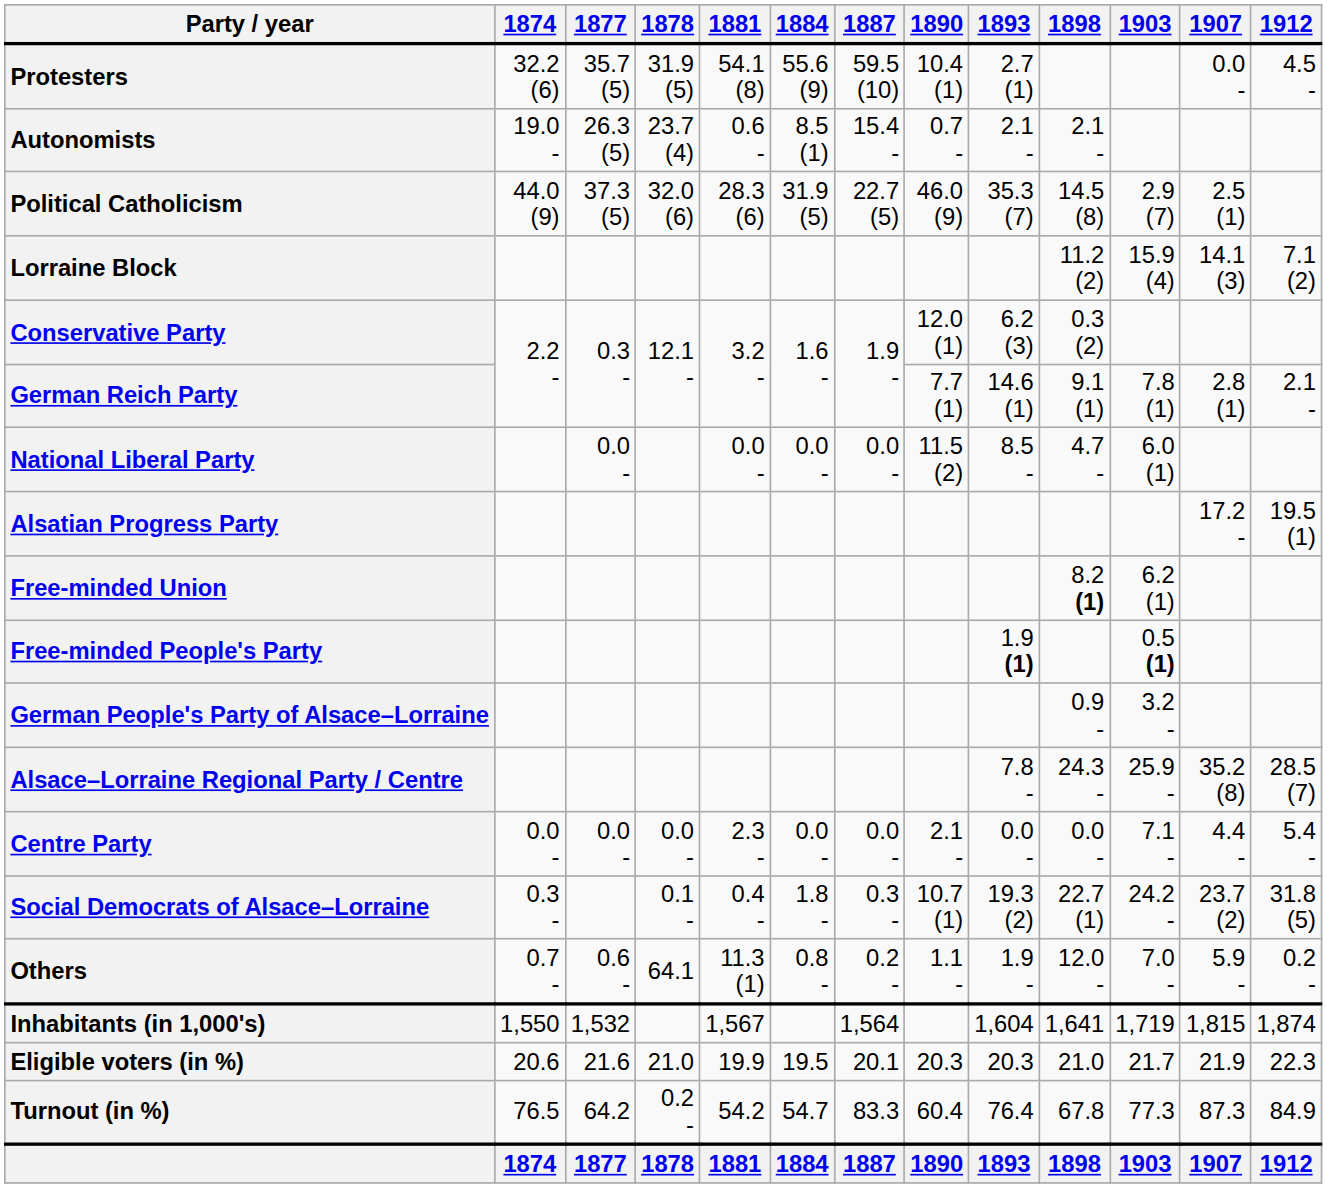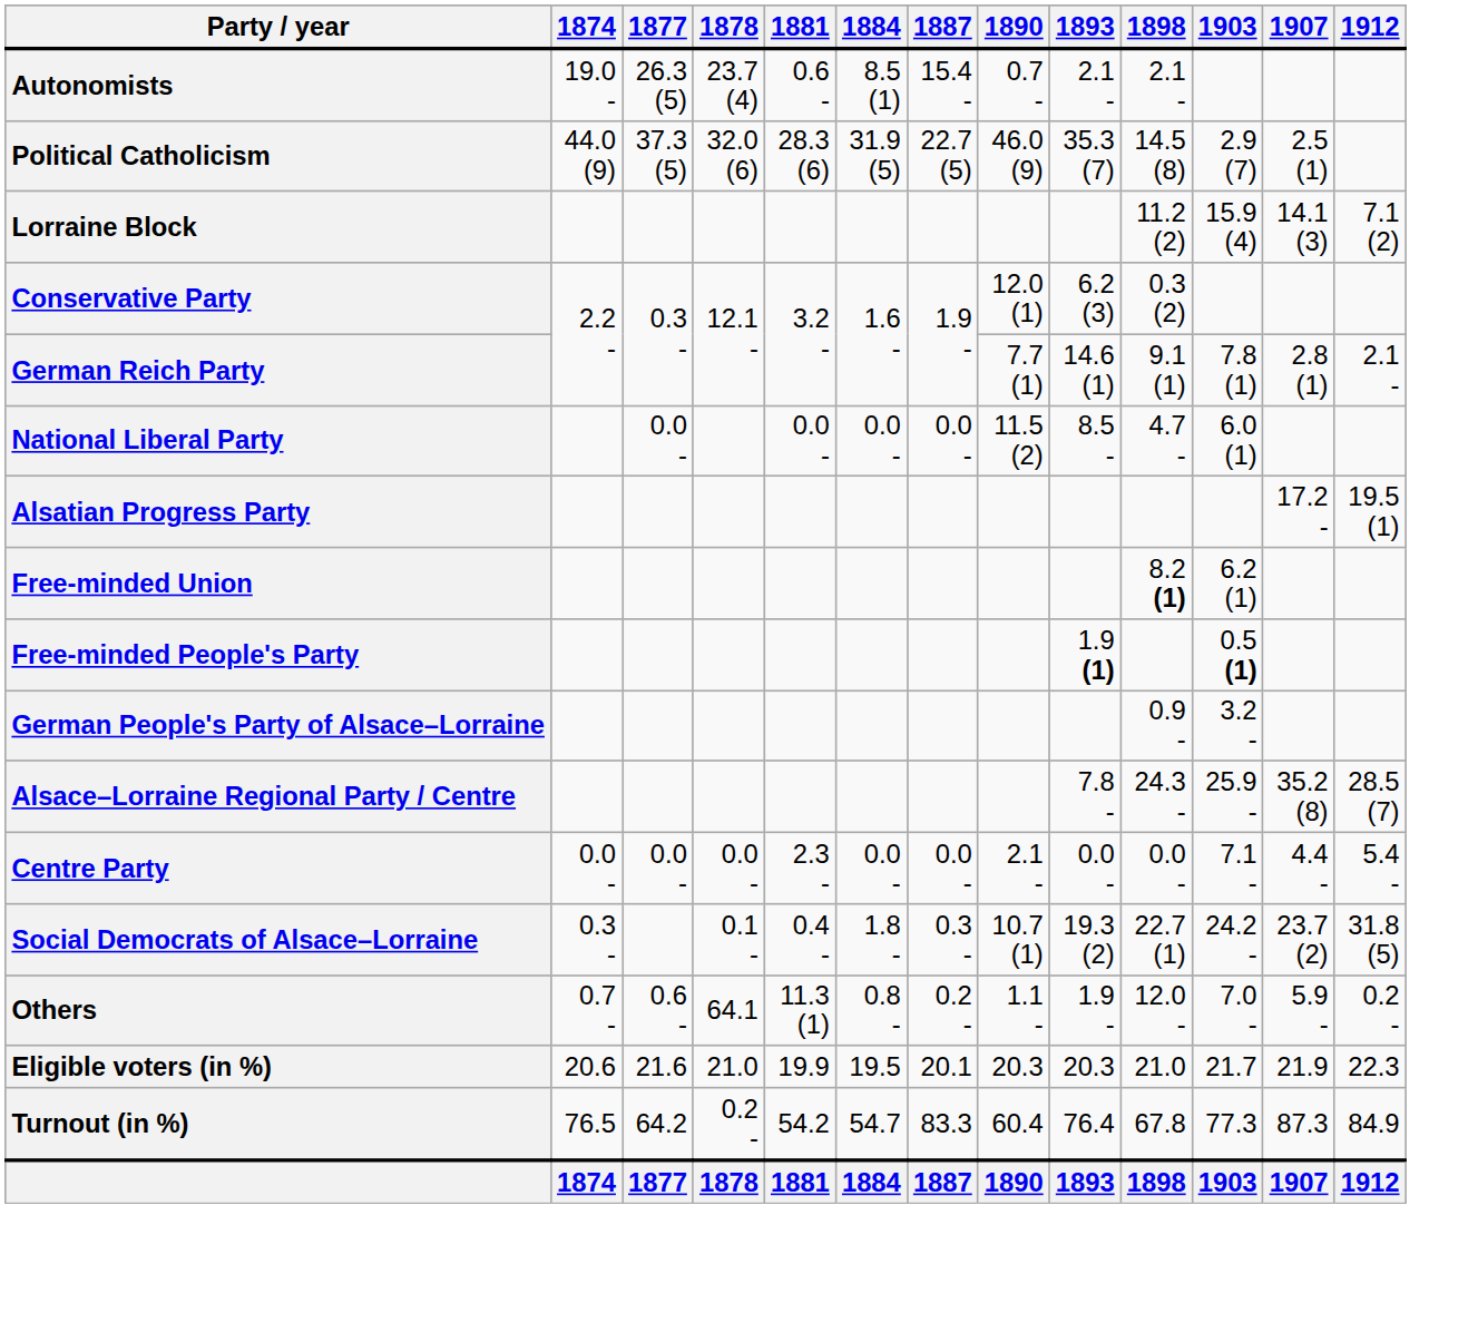 <table class="wikitable" style="text-align:right; font-size:0.90em;">
 <tr style="border-bottom:2px solid;">
 <th>Party / year</th>
 <th><a href='#'>1874</a></th>
 <th><a href='#'>1877</a></th>
 <th><a href='#'>1878</a></th>
 <th><a href='#'>1881</a></th>
 <th><a href='#'>1884</a></th>
 <th><a href='#'>1887</a></th>
 <th><a href='#'>1890</a></th>
 <th><a href='#'>1893</a></th>
 <th><a href='#'>1898</a></th>
 <th><a href='#'>1903</a></th>
 <th><a href='#'>1907</a></th>
 <th><a href='#'>1912</a></th>
-</tr>
-<tr>
-<th style="text-align:left;">Protesters</th>
-<td>32.2<br>(6)</td>
-<td>35.7<br>(5)</td>
-<td>31.9<br>(5)</td>
-<td>54.1<br>(8)</td>
-<td>55.6<br>(9)</td>
-<td>59.5<br>(10)</td>
-<td>10.4<br>(1)</td>
-<td>2.7<br>(1)</td>
-<td></td>
-<td></td>
-<td>0.0<br>-</td>
-<td>4.5<br>-</td>
 </tr>
 <tr>
 <th style="text-align:left;">Autonomists</th>
 <td>19.0<br>-</td>
 <td>26.3<br>(5)</td>
 <td>23.7<br>(4)</td>
 <td>0.6<br>-</td>
 <td>8.5<br>(1)</td>
 <td>15.4<br>-</td>
 <td>0.7<br>-</td>
 <td>2.1<br>-</td>
 <td>2.1<br>-</td>
 <td></td>
 <td></td>
 <td></td>
 </tr>
 <tr>
 <th style="text-align:left;">Political Catholicism</th>
 <td>44.0<br>(9)</td>
 <td>37.3<br>(5)</td>
 <td>32.0<br>(6)</td>
 <td>28.3<br>(6)</td>
 <td>31.9<br>(5)</td>
 <td>22.7<br>(5)</td>
 <td>46.0<br>(9)</td>
 <td>35.3<br>(7)</td>
 <td>14.5<br>(8)</td>
 <td>2.9<br>(7)</td>
 <td>2.5<br>(1)</td>
 <td></td>
 </tr>
 <tr>
 <th style="text-align:left;">Lorraine Block</th>
 <td></td>
 <td></td>
 <td></td>
 <td></td>
 <td></td>
 <td></td>
 <td></td>
 <td></td>
 <td>11.2<br>(2)</td>
 <td>15.9<br>(4)</td>
 <td>14.1<br>(3)</td>
 <td>7.1<br>(2)</td>
 </tr>
 <tr>
 <th style="text-align:left;"><a href='#'>Conservative Party</a></th>
 <td rowspan="2">2.2<br>-</td>
 <td rowspan="2">0.3<br>-</td>
 <td rowspan="2">12.1<br>-</td>
 <td rowspan="2">3.2<br>-</td>
 <td rowspan="2">1.6<br>-</td>
 <td rowspan="2">1.9<br>-</td>
 <td>12.0<br>(1)</td>
 <td>6.2<br>(3)</td>
 <td>0.3<br>(2)</td>
 <td></td>
 <td></td>
 <td></td>
 </tr>
 <tr>
 <th style="text-align:left;"><a href='#'>German Reich Party</a></th>
 <td>7.7<br>(1)</td>
 <td>14.6<br>(1)</td>
 <td>9.1<br>(1)</td>
 <td>7.8<br>(1)</td>
 <td>2.8<br>(1)</td>
 <td>2.1<br>-</td>
 </tr>
 <tr>
 <th style="text-align:left;"><a href='#'>National Liberal Party</a></th>
 <td></td>
 <td>0.0<br>-</td>
 <td></td>
 <td>0.0<br>-</td>
 <td>0.0<br>-</td>
 <td>0.0<br>-</td>
 <td>11.5<br>(2)</td>
 <td>8.5<br>-</td>
 <td>4.7<br>-</td>
 <td>6.0<br>(1)</td>
 <td></td>
 <td></td>
 </tr>
 <tr>
 <th style="text-align:left;"><a href='#'>Alsatian Progress Party</a></th>
 <td></td>
 <td></td>
 <td></td>
 <td></td>
 <td></td>
 <td></td>
 <td></td>
 <td></td>
 <td></td>
 <td></td>
 <td>17.2<br>-</td>
 <td>19.5<br>(1)</td>
 </tr>
 <tr>
 <th style="text-align:left;"><a href='#'>Free-minded Union</a></th>
 <td></td>
 <td></td>
 <td></td>
 <td></td>
 <td></td>
 <td></td>
 <td></td>
 <td></td>
 <td>8.2<br><strong>(1)</strong></td>
 <td>6.2<br>(1)</td>
 <td></td>
 <td></td>
 </tr>
 <tr>
 <th style="text-align:left;"><a href='#'>Free-minded People's Party</a></th>
 <td></td>
 <td></td>
 <td></td>
 <td></td>
 <td></td>
 <td></td>
 <td></td>
 <td>1.9<br><strong>(1)</strong></td>
 <td></td>
 <td>0.5<br><strong>(1)</strong></td>
 <td></td>
 <td></td>
 </tr>
 <tr>
 <th style="text-align:left;"><a href='#'>German People's Party of Alsace–Lorraine</a></th>
 <td></td>
 <td></td>
 <td></td>
 <td></td>
 <td></td>
 <td></td>
 <td></td>
 <td></td>
 <td>0.9<br>-</td>
 <td>3.2<br>-</td>
 <td></td>
 <td></td>
 </tr>
 <tr>
 <th style="text-align:left;"><a href='#'>Alsace–Lorraine Regional Party / Centre</a></th>
 <td></td>
 <td></td>
 <td></td>
 <td></td>
 <td></td>
 <td></td>
 <td></td>
 <td>7.8<br>-</td>
 <td>24.3<br>-</td>
 <td>25.9<br>-</td>
 <td>35.2<br>(8)</td>
 <td>28.5<br>(7)</td>
 </tr>
 <tr>
 <th style="text-align:left;"><a href='#'>Centre Party</a></th>
 <td>0.0<br>-</td>
 <td>0.0<br>-</td>
 <td>0.0<br>-</td>
 <td>2.3<br>-</td>
 <td>0.0<br>-</td>
 <td>0.0<br>-</td>
 <td>2.1<br>-</td>
 <td>0.0<br>-</td>
 <td>0.0<br>-</td>
 <td>7.1<br>-</td>
 <td>4.4<br>-</td>
 <td>5.4<br>-</td>
 </tr>
 <tr>
 <th style="text-align:left;"><a href='#'>Social Democrats of Alsace–Lorraine</a></th>
 <td>0.3<br>-</td>
 <td></td>
 <td>0.1<br>-</td>
 <td>0.4<br>-</td>
 <td>1.8<br>-</td>
 <td>0.3<br>-</td>
 <td>10.7<br>(1)</td>
 <td>19.3<br>(2)</td>
 <td>22.7<br>(1)</td>
 <td>24.2<br>-</td>
 <td>23.7<br>(2)</td>
 <td>31.8<br>(5)</td>
 </tr>
 <tr>
 <th style="text-align:left;">Others</th>
 <td>0.7<br>-</td>
 <td>0.6<br>-</td>
 <td>64.1</td>
 <td>11.3<br>(1)</td>
 <td>0.8<br>-</td>
 <td>0.2<br>-</td>
 <td>1.1<br>-</td>
 <td>1.9<br>-</td>
 <td>12.0<br>-</td>
 <td>7.0<br>-</td>
 <td>5.9<br>-</td>
 <td>0.2<br>-</td>
 </tr>
-<tr style="border-top:2px solid">
-<th style="text-align:left;">Inhabitants (in 1,000's)</th>
-<td>1,550</td>
-<td>1,532</td>
-<td></td>
-<td>1,567</td>
-<td></td>
-<td>1,564</td>
-<td></td>
-<td>1,604</td>
-<td>1,641</td>
-<td>1,719</td>
-<td>1,815</td>
-<td>1,874</td>
-</tr>
 <tr>
 <th style="text-align:left;">Eligible voters (in %)</th>
 <td>20.6</td>
 <td>21.6</td>
 <td>21.0</td>
 <td>19.9</td>
 <td>19.5</td>
 <td>20.1</td>
 <td>20.3</td>
 <td>20.3</td>
 <td>21.0</td>
 <td>21.7</td>
 <td>21.9</td>
 <td>22.3</td>
 </tr>
 <tr style="border-bottom:2px solid">
 <th style="text-align:left;">Turnout (in %)</th>
 <td>76.5</td>
 <td>64.2</td>
 <td>0.2<br>-</td>
 <td>54.2</td>
 <td>54.7</td>
 <td>83.3</td>
 <td>60.4</td>
 <td>76.4</td>
 <td>67.8</td>
 <td>77.3</td>
 <td>87.3</td>
 <td>84.9</td>
 </tr>
 <tr>
 <th></th>
 <th><a href='#'>1874</a></th>
 <th><a href='#'>1877</a></th>
 <th><a href='#'>1878</a></th>
 <th><a href='#'>1881</a></th>
 <th><a href='#'>1884</a></th>
 <th><a href='#'>1887</a></th>
 <th><a href='#'>1890</a></th>
 <th><a href='#'>1893</a></th>
 <th><a href='#'>1898</a></th>
 <th><a href='#'>1903</a></th>
 <th><a href='#'>1907</a></th>
 <th><a href='#'>1912</a></th>
 </tr>
 </table>
